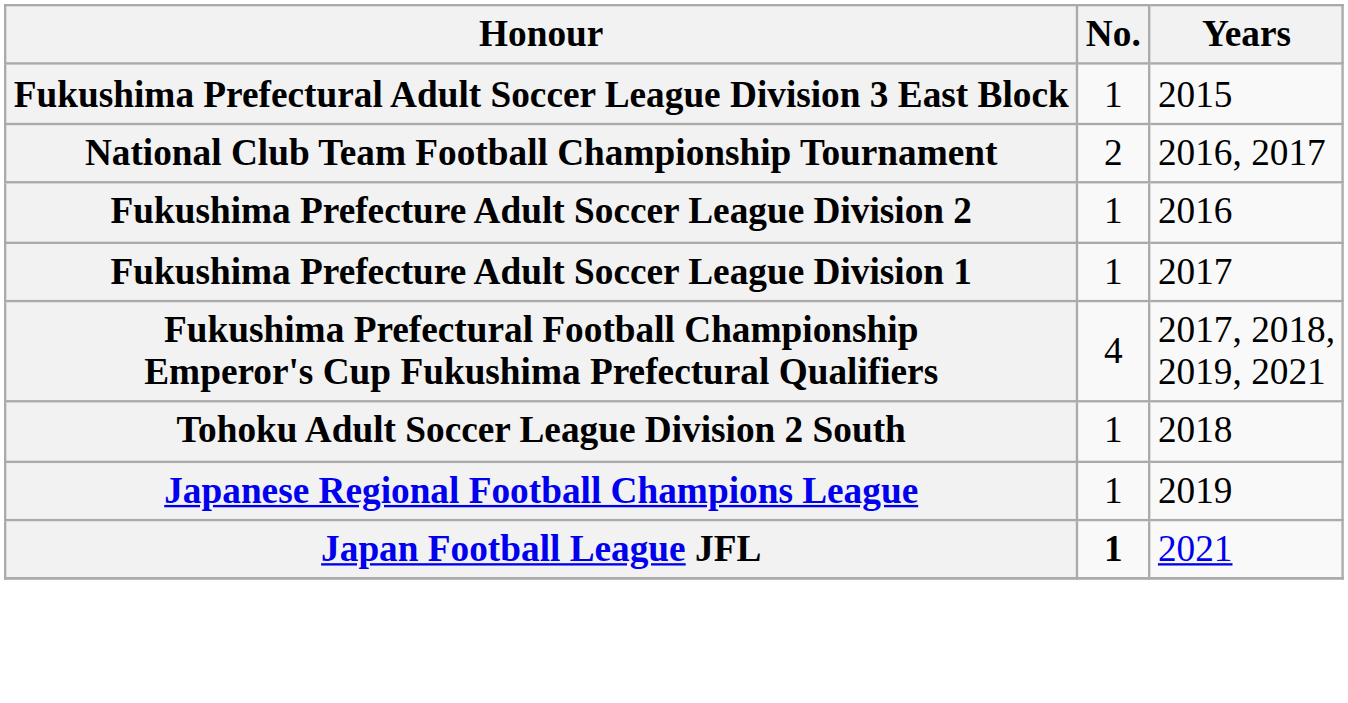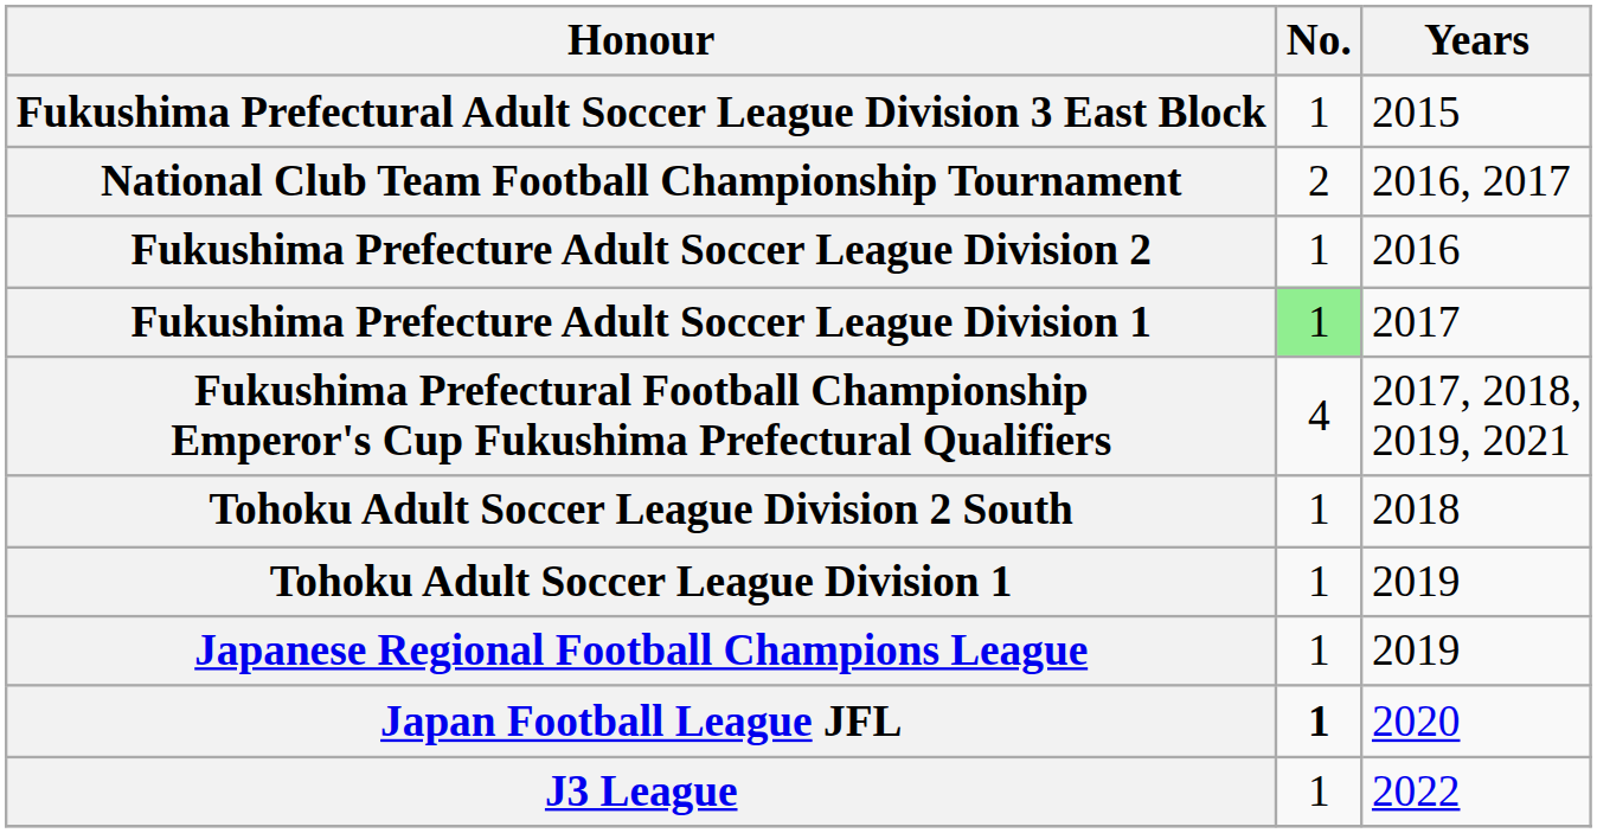 <table class="wikitable plainrowheaders">
 <tr>
 <th scope=col>Honour</th>
 <th scope=col>No.</th>
 <th scope=col>Years</th>
 </tr>
 <tr>
 <th scope=row>Fukushima Prefectural Adult Soccer League Division 3 East Block</th>
 <td align="center">1</td>
 <td>2015</td>
 </tr>
 <tr>
 <th scope=row>National Club Team Football Championship Tournament</th>
 <td align="center">2</td>
 <td>2016, 2017</td>
 </tr>
 <tr>
 <th scope=row>Fukushima Prefecture Adult Soccer League Division 2</th>
 <td align="center">1</td>
 <td>2016</td>
 </tr>
 <tr>
 <th scope=row>Fukushima Prefecture Adult Soccer League Division 1</th>
-<td align="center">1</td>
+<td align="center" style="background: lightgreen;">1</td>
 <td>2017</td>
 </tr>
 <tr>
 <th scope=row>Fukushima Prefectural Football Championship<br>Emperor's Cup Fukushima Prefectural Qualifiers</th>
 <td align="center">4</td>
 <td>2017, 2018, <br> 2019, 2021</td>
 </tr>
 <tr>
 <th scope=row>Tohoku Adult Soccer League Division 2 South</th>
 <td align="center">1</td>
 <td>2018</td>
 </tr>
 <tr>
+<th scope=row>Tohoku Adult Soccer League Division 1</th>
+<td align="center">1</td>
+<td>2019</td>
+</tr>
+<tr>
 <th scope=row><a href='#'>Japanese Regional Football Champions League</a></th>
 <td align="center">1</td>
 <td>2019</td>
 </tr>
 <tr>
 <th scope=row><a href='#'>Japan Football League</a> JFL</th>
 <td align="center"><strong>1</strong></td>
-<td><a href='#'>2021</a></td>
+<td><a href='#'>2020</a></td>
+</tr>
+<tr>
+<th scope=row><a href='#'>J3 League</a></th>
+<td align="center">1</td>
+<td><a href='#'>2022</a></td>
 </tr>
 <tr>
 </tr>
 </table>
